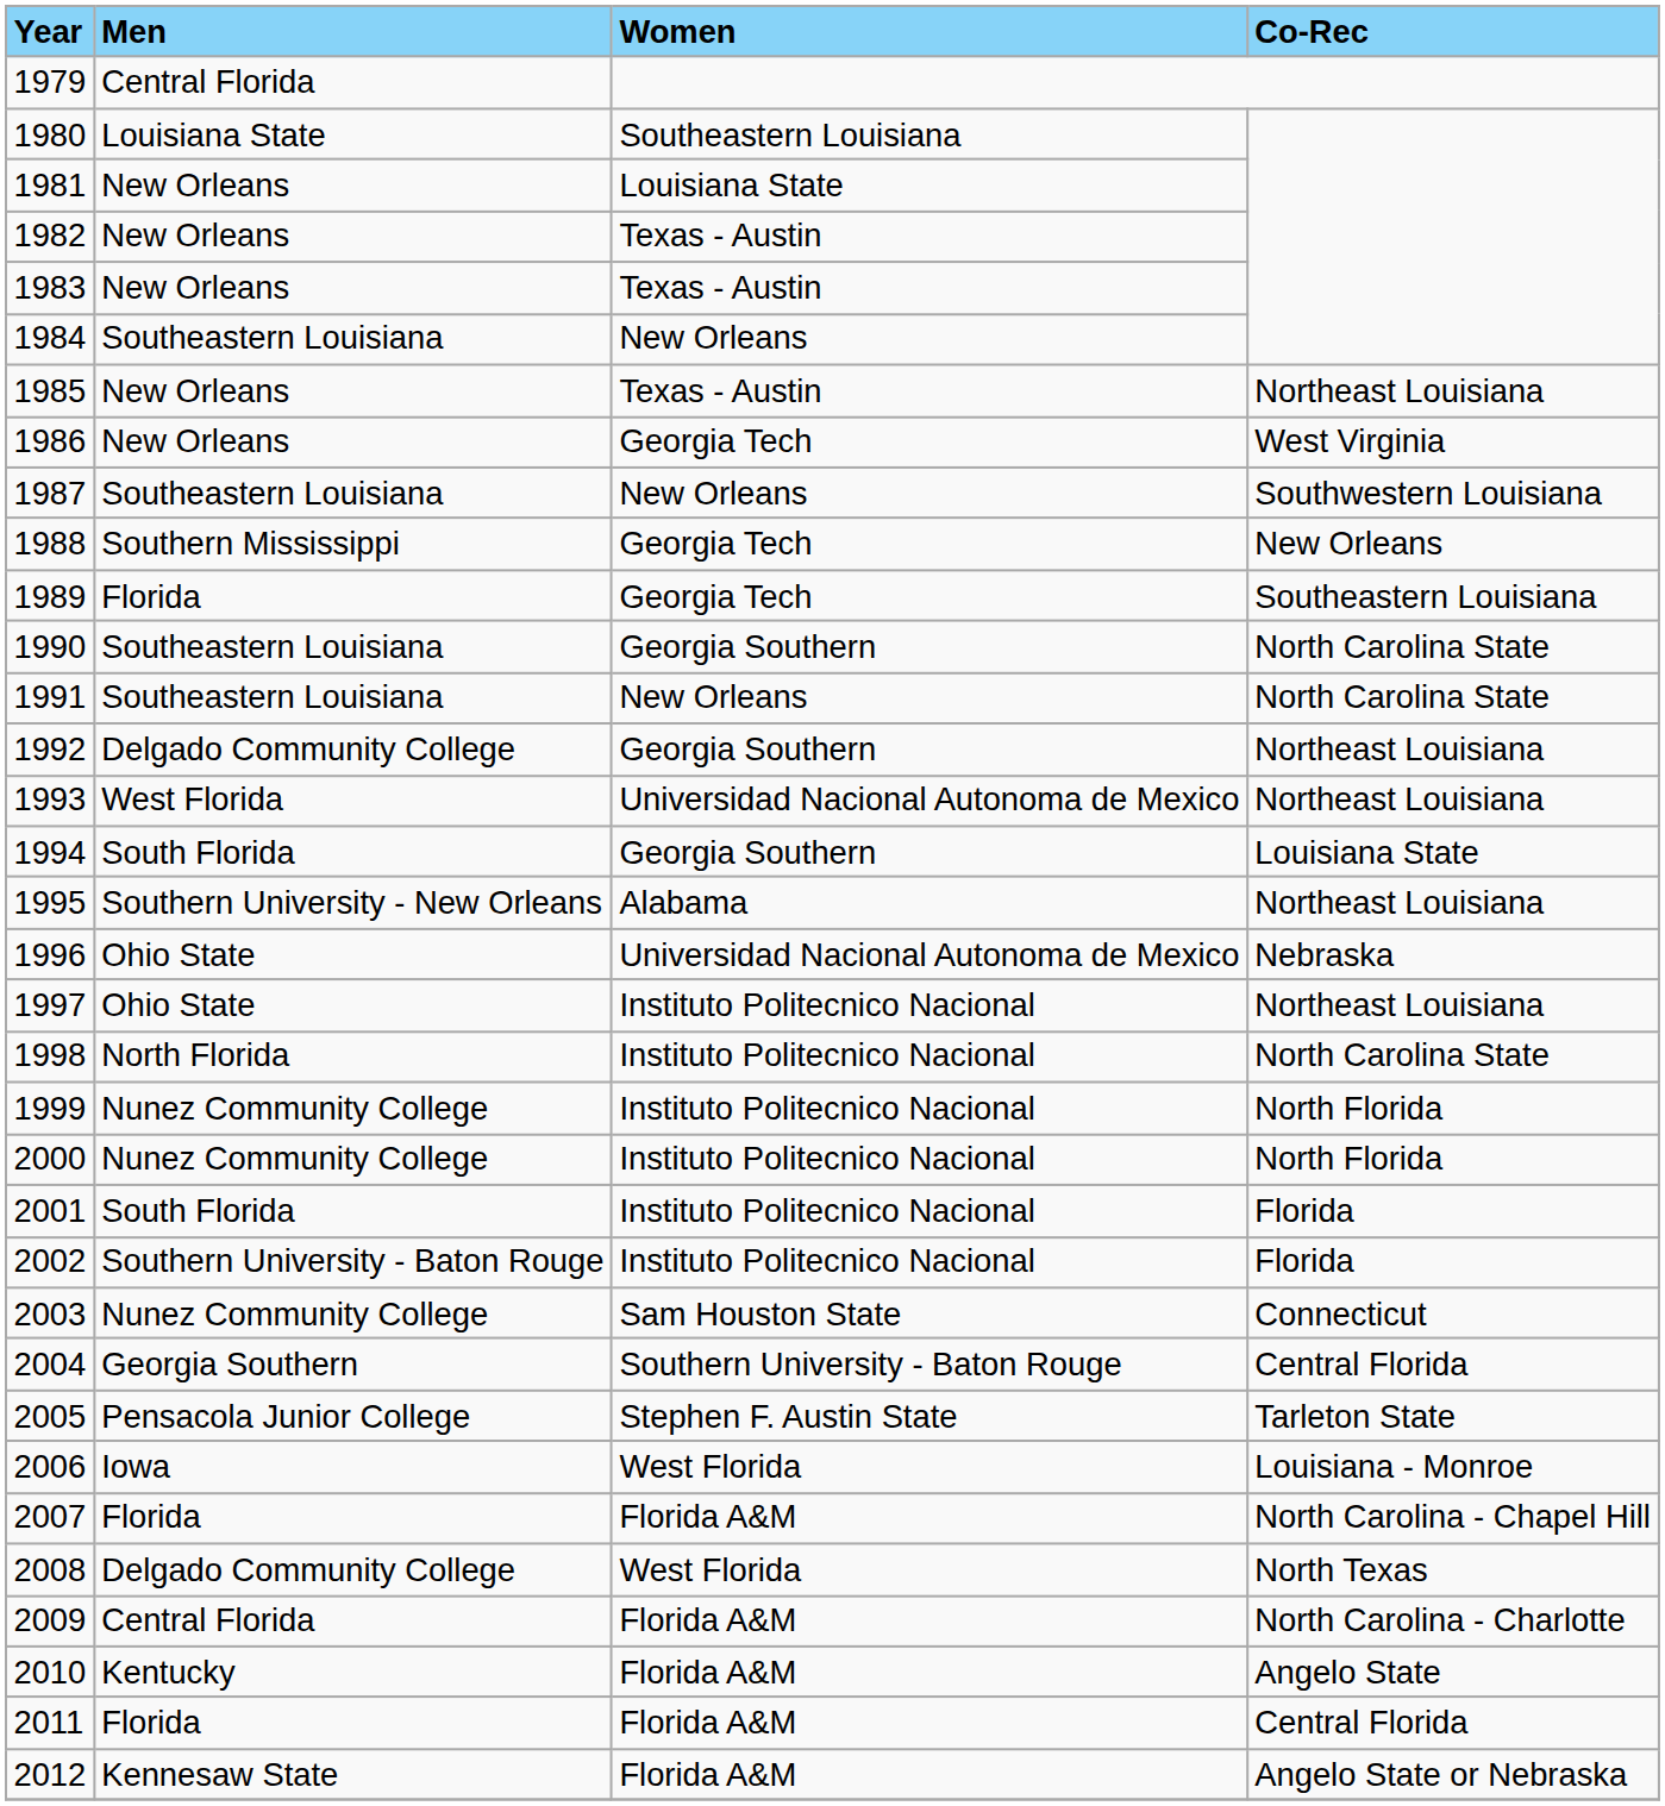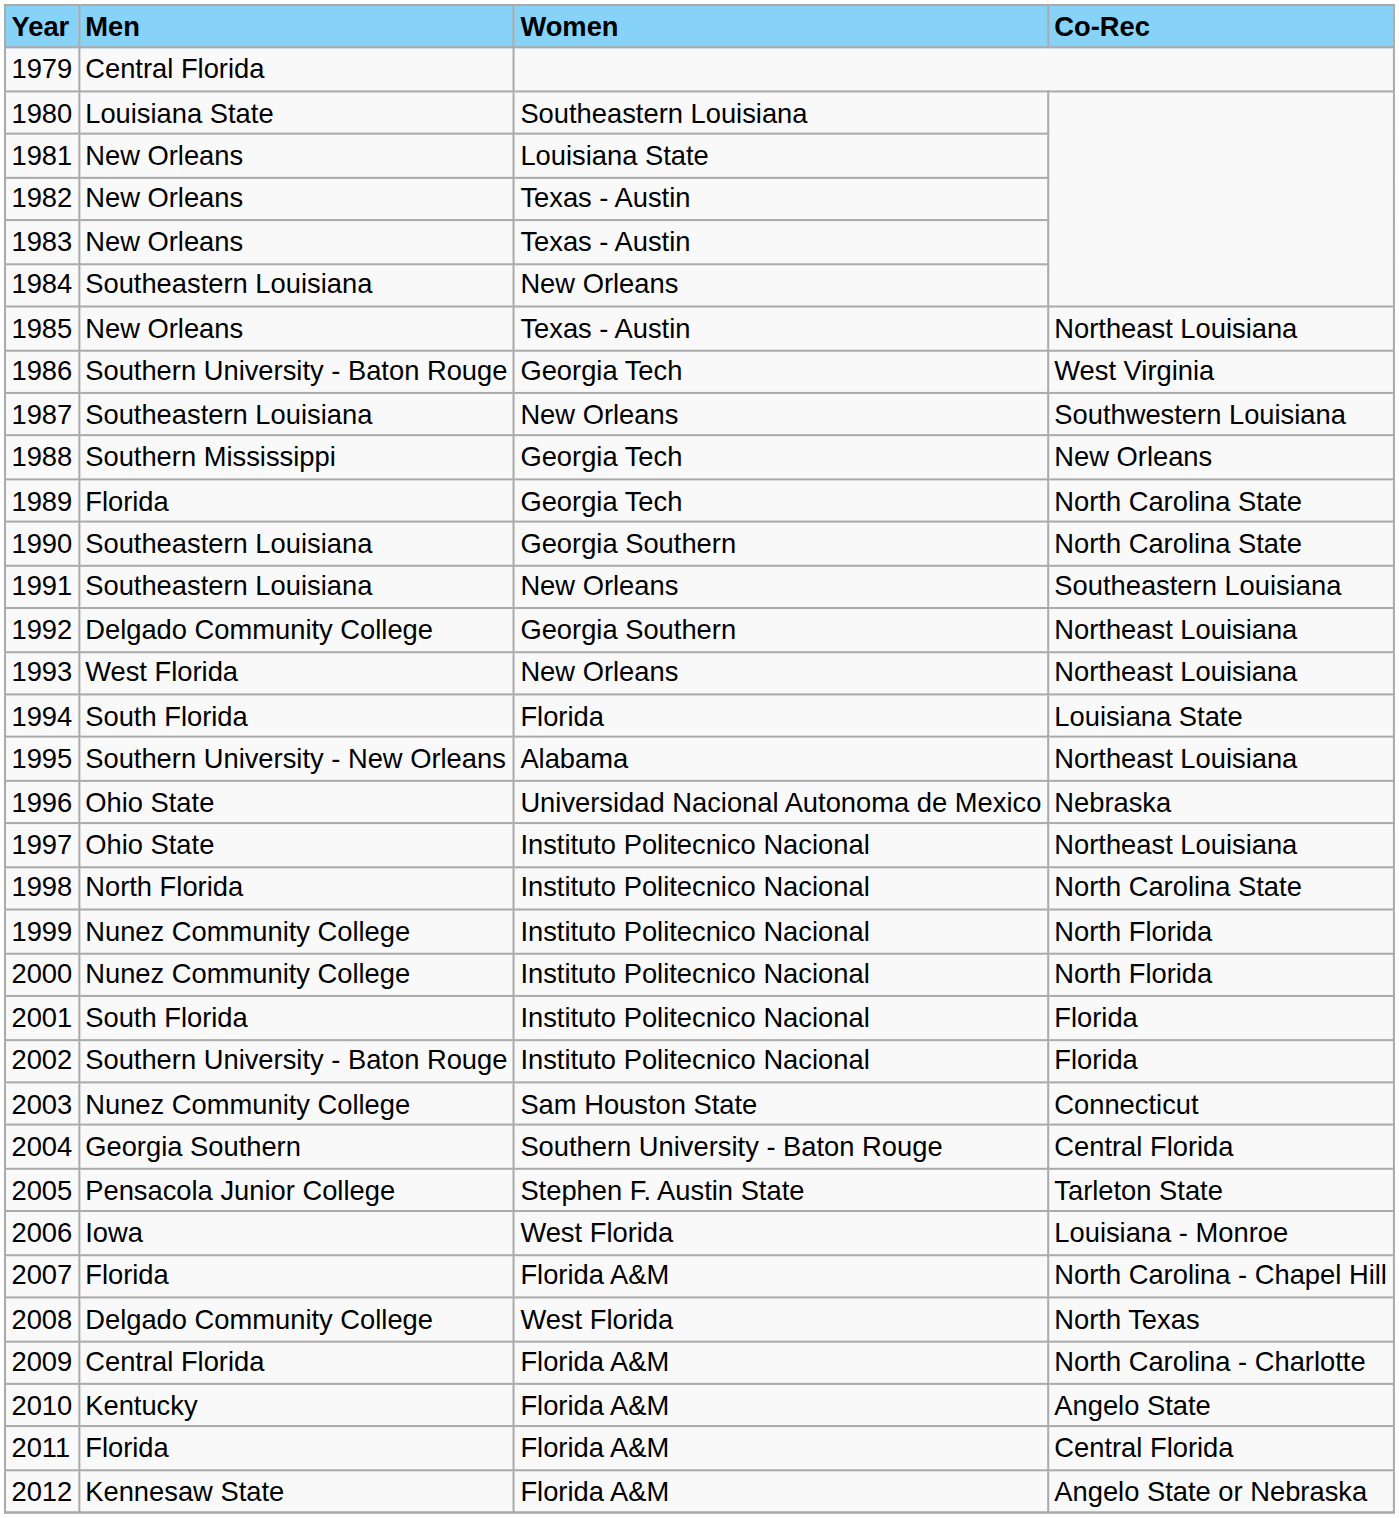 <table class="wikitable" style="font-size:85%;">
 <tr ! style="background-color: #87D3F8;">
 <td><strong>Year</strong></td>
 <td><strong>Men</strong></td>
 <td><strong>Women</strong></td>
 <td><strong>Co-Rec</strong></td>
 </tr>
 <tr --->
 <td>1979</td>
 <td>Central Florida</td>
 <td colspan=2></td>
 </tr>
 <tr --->
 <td>1980</td>
 <td>Louisiana State</td>
 <td>Southeastern Louisiana</td>
 <td rowspan=5></td>
 </tr>
 <tr --->
 <td>1981</td>
 <td>New Orleans</td>
 <td>Louisiana State</td>
 </tr>
 <tr --->
 <td>1982</td>
 <td>New Orleans</td>
 <td>Texas - Austin</td>
 </tr>
 <tr --->
 <td>1983</td>
 <td>New Orleans</td>
 <td>Texas - Austin</td>
 </tr>
 <tr --->
 <td>1984</td>
 <td>Southeastern Louisiana</td>
 <td>New Orleans</td>
 </tr>
 <tr --->
 <td>1985</td>
 <td>New Orleans</td>
 <td>Texas - Austin</td>
 <td>Northeast Louisiana</td>
 </tr>
 <tr --->
 <td>1986</td>
-<td>New Orleans</td>
+<td>Southern University - Baton Rouge</td>
 <td>Georgia Tech</td>
 <td>West Virginia</td>
 </tr>
 <tr --->
 <td>1987</td>
 <td>Southeastern Louisiana</td>
 <td>New Orleans</td>
 <td>Southwestern Louisiana</td>
 </tr>
 <tr --->
 <td>1988</td>
 <td>Southern Mississippi</td>
 <td>Georgia Tech</td>
 <td>New Orleans</td>
 </tr>
 <tr --->
 <td>1989</td>
 <td>Florida</td>
 <td>Georgia Tech</td>
-<td>Southeastern Louisiana</td>
+<td>North Carolina State</td>
 </tr>
 <tr --->
 <td>1990</td>
 <td>Southeastern Louisiana</td>
 <td>Georgia Southern</td>
 <td>North Carolina State</td>
 </tr>
 <tr --->
 <td>1991</td>
 <td>Southeastern Louisiana</td>
 <td>New Orleans</td>
-<td>North Carolina State</td>
+<td>Southeastern Louisiana</td>
 </tr>
 <tr --->
 <td>1992</td>
 <td>Delgado Community College</td>
 <td>Georgia Southern</td>
 <td>Northeast Louisiana</td>
 </tr>
 <tr --->
 <td>1993</td>
 <td>West Florida</td>
-<td>Universidad Nacional Autonoma de Mexico</td>
+<td>New Orleans</td>
 <td>Northeast Louisiana</td>
 </tr>
 <tr --->
 <td>1994</td>
 <td>South Florida</td>
-<td>Georgia Southern</td>
+<td>Florida</td>
 <td>Louisiana State</td>
 </tr>
 <tr --->
 <td>1995</td>
 <td>Southern University - New Orleans</td>
 <td>Alabama</td>
 <td>Northeast Louisiana</td>
 </tr>
 <tr --->
 <td>1996</td>
 <td>Ohio State</td>
 <td>Universidad Nacional Autonoma de Mexico</td>
 <td>Nebraska</td>
 </tr>
 <tr --->
 <td>1997</td>
 <td>Ohio State</td>
 <td>Instituto Politecnico Nacional</td>
 <td>Northeast Louisiana</td>
 </tr>
 <tr --->
 <td>1998</td>
 <td>North Florida</td>
 <td>Instituto Politecnico Nacional</td>
 <td>North Carolina State</td>
 </tr>
 <tr --->
 <td>1999</td>
 <td>Nunez Community College</td>
 <td>Instituto Politecnico Nacional</td>
 <td>North Florida</td>
 </tr>
 <tr --->
 <td>2000</td>
 <td>Nunez Community College</td>
 <td>Instituto Politecnico Nacional</td>
 <td>North Florida</td>
 </tr>
 <tr --->
 <td>2001</td>
 <td>South Florida</td>
 <td>Instituto Politecnico Nacional</td>
 <td>Florida</td>
 </tr>
 <tr --->
 <td>2002</td>
 <td>Southern University - Baton Rouge</td>
 <td>Instituto Politecnico Nacional</td>
 <td>Florida</td>
 </tr>
 <tr --->
 <td>2003</td>
 <td>Nunez Community College</td>
 <td>Sam Houston State</td>
 <td>Connecticut</td>
 </tr>
 <tr --->
 <td>2004</td>
 <td>Georgia Southern</td>
 <td>Southern University - Baton Rouge</td>
 <td>Central Florida</td>
 </tr>
 <tr --->
 <td>2005</td>
 <td>Pensacola Junior College</td>
 <td>Stephen F. Austin State</td>
 <td>Tarleton State</td>
 </tr>
 <tr --->
 <td>2006</td>
 <td>Iowa</td>
 <td>West Florida</td>
 <td>Louisiana - Monroe</td>
 </tr>
 <tr --->
 <td>2007</td>
 <td>Florida</td>
 <td>Florida A&M</td>
 <td>North Carolina - Chapel Hill</td>
 </tr>
 <tr --->
 <td>2008</td>
 <td>Delgado Community College</td>
 <td>West Florida</td>
 <td>North Texas</td>
 </tr>
 <tr --->
 <td>2009</td>
 <td>Central Florida</td>
 <td>Florida A&M</td>
 <td>North Carolina - Charlotte</td>
 </tr>
 <tr --->
 <td>2010</td>
 <td>Kentucky</td>
 <td>Florida A&M</td>
 <td>Angelo State</td>
 </tr>
 <tr --->
 <td>2011</td>
 <td>Florida</td>
 <td>Florida A&M</td>
 <td>Central Florida</td>
 </tr>
 <tr --->
 <td>2012</td>
 <td>Kennesaw State</td>
 <td>Florida A&M</td>
 <td>Angelo State or Nebraska</td>
 </tr>
 <tr --->
 </tr>
 </table>
